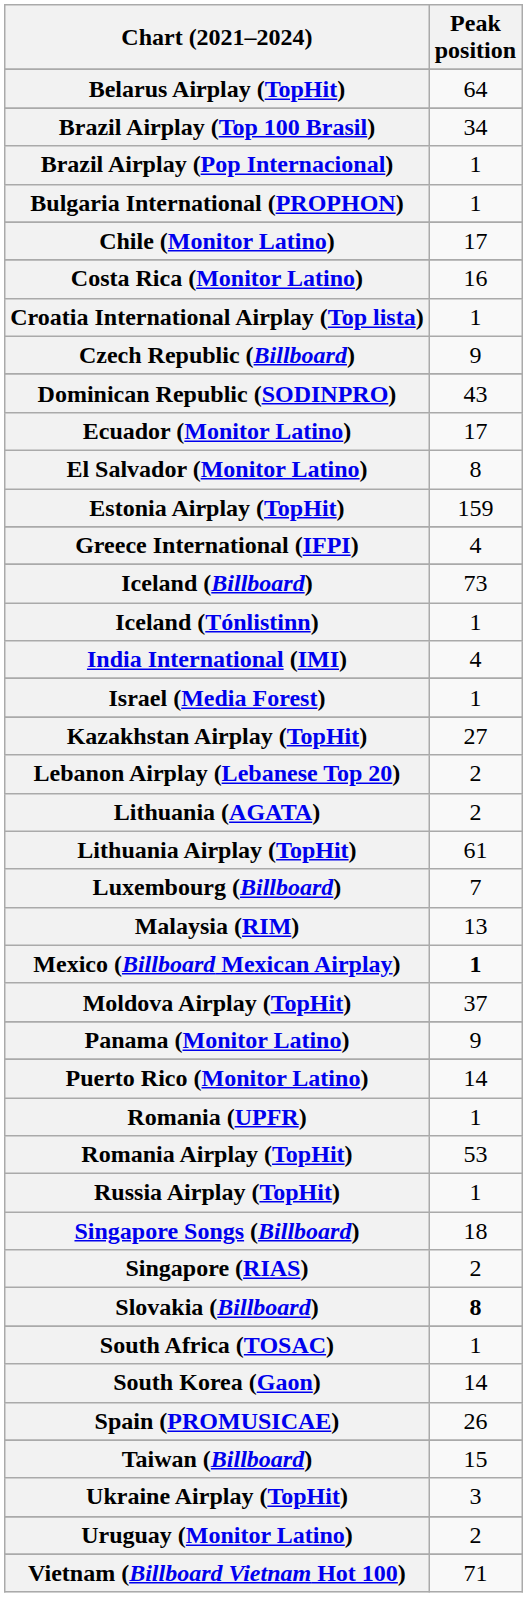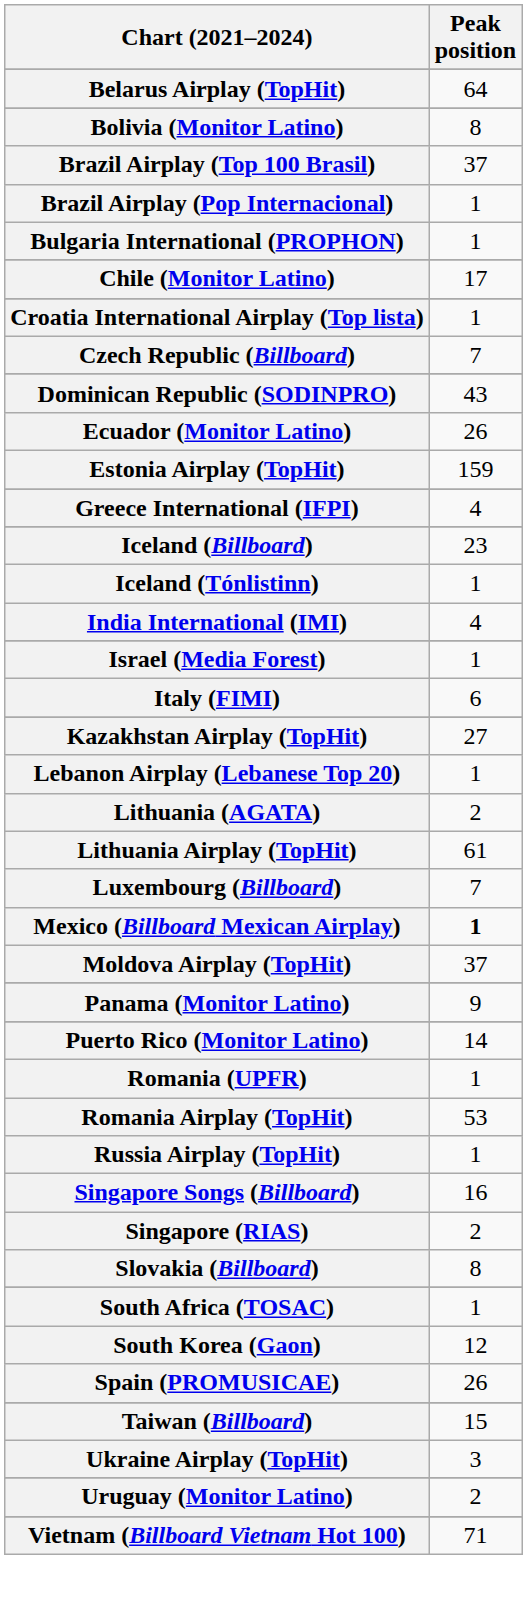 <table class="wikitable sortable plainrowheaders" style="text-align:center">
 <tr>
 <th scope="col">Chart (2021–2024)</th>
 <th scope="col">Peak<br>position</th>
 </tr>
 <tr>
 </tr>
 <tr>
 </tr>
 <tr>
 </tr>
 <tr>
 <th scope="row">Belarus Airplay (<a href='#'>TopHit</a>)</th>
 <td>64</td>
 </tr>
 <tr>
 </tr>
 <tr>
 </tr>
 <tr>
+<th scope="row">Bolivia (<a href='#'>Monitor Latino</a>)</th>
+<td>8</td>
+</tr>
+<tr>
 <th scope="row">Brazil Airplay (<a href='#'>Top 100 Brasil</a>)</th>
-<td>34</td>
+<td>37</td>
 </tr>
 <tr>
 <th scope="row">Brazil Airplay (<a href='#'>Pop Internacional</a>)</th>
 <td>1</td>
 </tr>
 <tr>
 <th scope="row">Bulgaria International (<a href='#'>PROPHON</a>)</th>
 <td>1</td>
 </tr>
 <tr>
 </tr>
 <tr>
 </tr>
 <tr>
 </tr>
 <tr>
 </tr>
 <tr>
 <th scope="row">Chile (<a href='#'>Monitor Latino</a>)</th>
 <td>17</td>
 </tr>
 <tr>
 </tr>
 <tr>
-<th scope="row">Costa Rica (<a href='#'>Monitor Latino</a>)</th>
-<td>16</td>
-</tr>
-<tr>
 <th scope="row">Croatia International Airplay (<a href='#'>Top lista</a>)</th>
 <td>1</td>
 </tr>
 <tr>
 <th scope="row">Czech Republic (<em><a href='#'>Billboard</a></em>)</th>
-<td>9</td>
+<td>7</td>
 </tr>
 <tr>
 </tr>
 <tr>
 </tr>
 <tr>
 </tr>
 <tr>
 <th scope="row">Dominican Republic (<a href='#'>SODINPRO</a>)</th>
 <td>43</td>
 </tr>
 <tr>
 <th scope="row">Ecuador (<a href='#'>Monitor Latino</a>)</th>
-<td>17</td>
-</tr>
-<tr>
-<th scope="row">El Salvador (<a href='#'>Monitor Latino</a>)</th>
-<td>8</td>
+<td>26</td>
 </tr>
 <tr>
 <th scope="row">Estonia Airplay (<a href='#'>TopHit</a>)</th>
 <td>159</td>
 </tr>
 <tr>
 </tr>
 <tr>
 </tr>
 <tr>
 </tr>
 <tr>
 </tr>
 <tr>
 </tr>
 <tr>
 <th scope="row">Greece International (<a href='#'>IFPI</a>)</th>
 <td>4</td>
 </tr>
 <tr>
 </tr>
 <tr>
 </tr>
 <tr>
 </tr>
 <tr>
 </tr>
 <tr>
 <th scope="row">Iceland (<em><a href='#'>Billboard</a></em>)</th>
-<td>73</td>
+<td>23</td>
 </tr>
 <tr>
 <th scope="row">Iceland (<a href='#'>Tónlistinn</a>)</th>
 <td>1</td>
 </tr>
 <tr>
 <th scope="row"><a href='#'>India International</a> (<a href='#'>IMI</a>)</th>
 <td>4</td>
 </tr>
 <tr>
 </tr>
 <tr>
 <th scope="row">Israel (<a href='#'>Media Forest</a>)</th>
 <td>1</td>
 </tr>
 <tr>
+<th scope="row">Italy (<a href='#'>FIMI</a>)</th>
+<td>6</td>
+</tr>
+<tr>
 </tr>
 <tr>
 <th scope="row">Kazakhstan Airplay (<a href='#'>TopHit</a>)</th>
 <td>27</td>
 </tr>
 <tr>
 <th scope="row">Lebanon Airplay (<a href='#'>Lebanese Top 20</a>)</th>
-<td>2</td>
+<td>1</td>
 </tr>
 <tr>
 <th scope="row">Lithuania (<a href='#'>AGATA</a>)</th>
 <td>2</td>
 </tr>
 <tr>
 <th scope="row">Lithuania Airplay (<a href='#'>TopHit</a>)</th>
 <td>61</td>
 </tr>
 <tr>
 <th scope="row">Luxembourg (<em><a href='#'>Billboard</a></em>)</th>
 <td>7</td>
-</tr>
-<tr>
-<th scope="row">Malaysia (<a href='#'>RIM</a>)</th>
-<td>13</td>
 </tr>
 <tr>
 <th scope="row">Mexico (<a href='#'><em>Billboard</em> Mexican Airplay</a>)</th>
 <td><strong>1</strong></td>
 </tr>
 <tr>
 <th scope="row">Moldova Airplay (<a href='#'>TopHit</a>)</th>
 <td>37</td>
 </tr>
 <tr>
 </tr>
 <tr>
 </tr>
 <tr>
 </tr>
 <tr>
 </tr>
 <tr>
 <th scope="row">Panama (<a href='#'>Monitor Latino</a>)</th>
 <td>9</td>
 </tr>
 <tr>
 </tr>
 <tr>
 </tr>
 <tr>
 <th scope="row">Puerto Rico (<a href='#'>Monitor Latino</a>)</th>
 <td>14</td>
 </tr>
 <tr>
 <th scope="row">Romania (<a href='#'>UPFR</a>)</th>
 <td>1</td>
 </tr>
 <tr>
 <th scope="row">Romania Airplay (<a href='#'>TopHit</a>)</th>
 <td>53</td>
 </tr>
 <tr>
 <th scope="row">Russia Airplay (<a href='#'>TopHit</a>)</th>
 <td>1</td>
 </tr>
 <tr>
 <th scope="row"><a href='#'>Singapore Songs</a> (<em><a href='#'>Billboard</a></em>)</th>
-<td>18</td>
+<td>16</td>
 </tr>
 <tr>
 <th scope="row">Singapore (<a href='#'>RIAS</a>)</th>
 <td>2</td>
 </tr>
 <tr>
 <th scope="row">Slovakia (<em><a href='#'>Billboard</a></em>)</th>
-<td><strong>8</strong></td>
+<td>8</td>
 </tr>
 <tr>
 </tr>
 <tr>
 </tr>
 <tr>
 <th scope="row">South Africa (<a href='#'>TOSAC</a>)</th>
 <td>1</td>
 </tr>
 <tr>
 <th scope="row">South Korea (<a href='#'>Gaon</a>)</th>
-<td>14</td>
+<td>12</td>
 </tr>
 <tr>
 <th scope="row">Spain (<a href='#'>PROMUSICAE</a>)</th>
 <td>26</td>
 </tr>
 <tr>
 </tr>
 <tr>
 </tr>
 <tr>
 <th scope="row">Taiwan (<em><a href='#'>Billboard</a></em>)</th>
 <td>15</td>
 </tr>
 <tr>
 <th scope="row">Ukraine Airplay (<a href='#'>TopHit</a>)</th>
 <td>3</td>
 </tr>
 <tr>
 </tr>
 <tr>
 <th scope="row">Uruguay (<a href='#'>Monitor Latino</a>)</th>
 <td>2</td>
 </tr>
 <tr>
 </tr>
 <tr>
 </tr>
 <tr>
 </tr>
 <tr>
 </tr>
 <tr>
 </tr>
 <tr>
 </tr>
 <tr>
 <th scope="row">Vietnam (<a href='#'><em>Billboard Vietnam</em> Hot 100</a>)</th>
 <td>71</td>
 </tr>
 </table>
